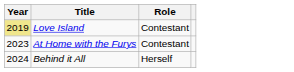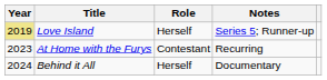 <table class="wikitable plainrowheaders">
 <tr>
 <th scope="col">Year</th>
 <th scope="col">Title</th>
 <th scope="col">Role</th>
+<th scope="col" class="unsortable">Notes</th>
 <th scope="col" class="unsortable"></th>
 </tr>
 <tr>
 <td style="background: khaki;">2019</td>
 <td><em><a href='#'>Love Island</a></em></td>
-<td>Contestant</td>
+<td>Herself</td>
+<td><a href='#'>Series 5</a>; Runner-up</td>
 <td style="text-align:center;"></td>
 </tr>
 <tr>
 <td>2023</td>
 <td><em><a href='#'>At Home with the Furys</a></em></td>
 <td>Contestant</td>
+<td>Recurring</td>
 <td style="text-align:center;"></td>
 </tr>
 <tr>
 <td>2024</td>
 <td><em>Behind it All</em></td>
 <td>Herself</td>
+<td>Documentary</td>
 <td style="text-align:center;"></td>
 </tr>
 </table>
